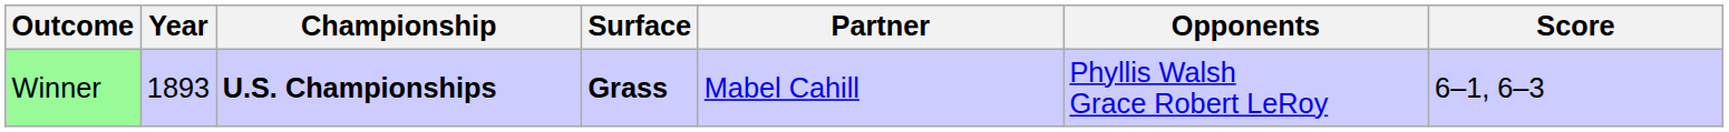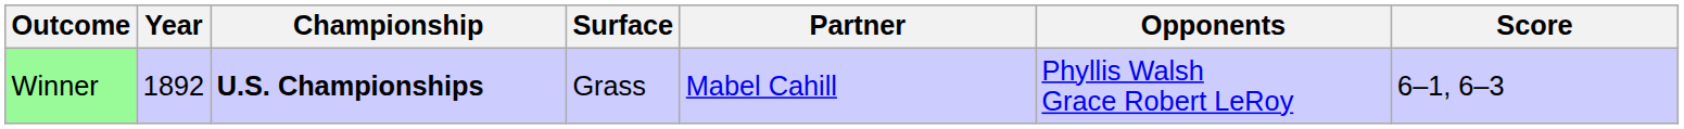 <table class="sortable wikitable">
 <tr>
 <th style="width:65px">Outcome</th>
 <th style="width:35px">Year</th>
 <th style="width:200px">Championship</th>
 <th style="width:50px">Surface</th>
 <th style="width:200px">Partner</th>
 <th style="width:200px">Opponents</th>
 <th style="width:160px" class="unsortable">Score</th>
 </tr>
 <tr style="background:#ccf;">
 <td style="background:#98fb98;">Winner</td>
-<td>1893</td>
+<td>1892</td>
 <td><strong>U.S. Championships</strong></td>
-<td><strong>Grass</strong></td>
+<td>Grass</td>
 <td> <a href='#'>Mabel Cahill</a></td>
 <td> <a href='#'>Phyllis Walsh</a><br> <a href='#'>Grace Robert LeRoy</a></td>
 <td>6–1, 6–3</td>
 </tr>
 </table>
